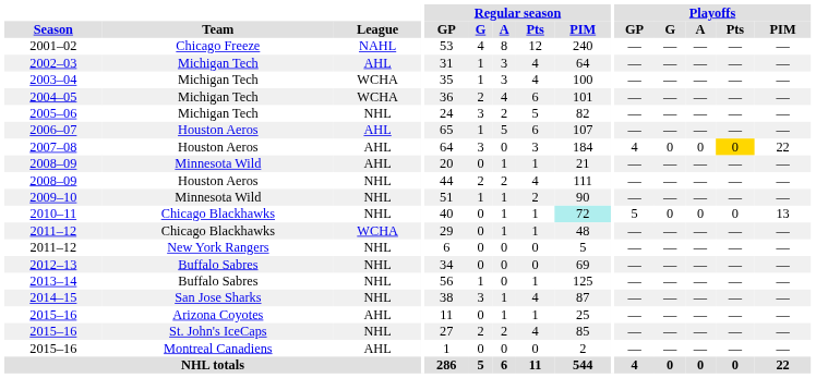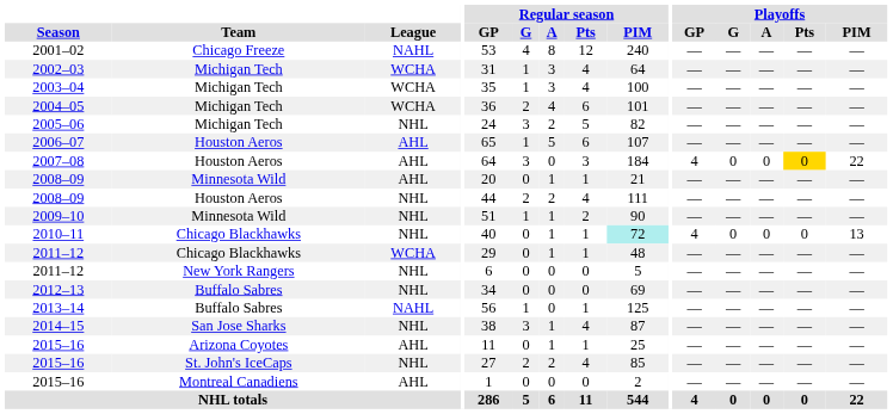 <table border="0" cellpadding="1" cellspacing="0" style="text-align:center; width:60em">
 <tr bgcolor="#e0e0e0">
 <th colspan="3" bgcolor="#ffffff"></th>
 <th rowspan="100" bgcolor="#ffffff"></th>
 <th colspan="5"><a href='#'>Regular season</a></th>
 <th rowspan="100" bgcolor="#ffffff"></th>
 <th colspan="5"><a href='#'>Playoffs</a></th>
 </tr>
 <tr bgcolor="#e0e0e0">
 <th><a href='#'>Season</a></th>
 <th>Team</th>
 <th>League</th>
 <th>GP</th>
 <th><a href='#'>G</a></th>
 <th><a href='#'>A</a></th>
 <th><a href='#'>Pts</a></th>
 <th><a href='#'>PIM</a></th>
 <th>GP</th>
 <th>G</th>
 <th>A</th>
 <th>Pts</th>
 <th>PIM</th>
 </tr>
 <tr>
 <td>2001–02</td>
 <td><a href='#'>Chicago Freeze</a></td>
 <td><a href='#'>NAHL</a></td>
 <td>53</td>
 <td>4</td>
 <td>8</td>
 <td>12</td>
 <td>240</td>
 <td>—</td>
 <td>—</td>
 <td>—</td>
 <td>—</td>
 <td>—</td>
 </tr>
 <tr bgcolor="#f0f0f0">
 <td><a href='#'>2002–03</a></td>
 <td><a href='#'>Michigan Tech</a></td>
-<td><a href='#'>AHL</a></td>
+<td><a href='#'>WCHA</a></td>
 <td>31</td>
 <td>1</td>
 <td>3</td>
 <td>4</td>
 <td>64</td>
 <td>—</td>
 <td>—</td>
 <td>—</td>
 <td>—</td>
 <td>—</td>
 </tr>
 <tr>
 <td><a href='#'>2003–04</a></td>
 <td>Michigan Tech</td>
 <td>WCHA</td>
 <td>35</td>
 <td>1</td>
 <td>3</td>
 <td>4</td>
 <td>100</td>
 <td>—</td>
 <td>—</td>
 <td>—</td>
 <td>—</td>
 <td>—</td>
 </tr>
 <tr bgcolor="#f0f0f0">
 <td><a href='#'>2004–05</a></td>
 <td>Michigan Tech</td>
 <td>WCHA</td>
 <td>36</td>
 <td>2</td>
 <td>4</td>
 <td>6</td>
 <td>101</td>
 <td>—</td>
 <td>—</td>
 <td>—</td>
 <td>—</td>
 <td>—</td>
 </tr>
 <tr>
 <td><a href='#'>2005–06</a></td>
 <td>Michigan Tech</td>
 <td>NHL</td>
 <td>24</td>
 <td>3</td>
 <td>2</td>
 <td>5</td>
 <td>82</td>
 <td>—</td>
 <td>—</td>
 <td>—</td>
 <td>—</td>
 <td>—</td>
 </tr>
 <tr bgcolor="#f0f0f0">
 <td><a href='#'>2006–07</a></td>
 <td><a href='#'>Houston Aeros</a></td>
 <td><a href='#'>AHL</a></td>
 <td>65</td>
 <td>1</td>
 <td>5</td>
 <td>6</td>
 <td>107</td>
 <td>—</td>
 <td>—</td>
 <td>—</td>
 <td>—</td>
 <td>—</td>
 </tr>
 <tr>
 <td><a href='#'>2007–08</a></td>
 <td>Houston Aeros</td>
 <td>AHL</td>
 <td>64</td>
 <td>3</td>
 <td>0</td>
 <td>3</td>
 <td>184</td>
 <td>4</td>
 <td>0</td>
 <td>0</td>
 <td style="background: gold;">0</td>
 <td>22</td>
 </tr>
 <tr bgcolor="#f0f0f0">
 <td><a href='#'>2008–09</a></td>
 <td><a href='#'>Minnesota Wild</a></td>
 <td>AHL</td>
 <td>20</td>
 <td>0</td>
 <td>1</td>
 <td>1</td>
 <td>21</td>
 <td>—</td>
 <td>—</td>
 <td>—</td>
 <td>—</td>
 <td>—</td>
 </tr>
 <tr>
 <td><a href='#'>2008–09</a></td>
 <td>Houston Aeros</td>
 <td>NHL</td>
 <td>44</td>
 <td>2</td>
 <td>2</td>
 <td>4</td>
 <td>111</td>
 <td>—</td>
 <td>—</td>
 <td>—</td>
 <td>—</td>
 <td>—</td>
 </tr>
 <tr bgcolor="#f0f0f0">
 <td><a href='#'>2009–10</a></td>
 <td>Minnesota Wild</td>
 <td>NHL</td>
 <td>51</td>
 <td>1</td>
 <td>1</td>
 <td>2</td>
 <td>90</td>
 <td>—</td>
 <td>—</td>
 <td>—</td>
 <td>—</td>
 <td>—</td>
 </tr>
 <tr>
 <td><a href='#'>2010–11</a></td>
 <td><a href='#'>Chicago Blackhawks</a></td>
 <td>NHL</td>
 <td>40</td>
 <td>0</td>
 <td>1</td>
 <td>1</td>
 <td style="background: paleturquoise;">72</td>
-<td>5</td>
+<td>4</td>
 <td>0</td>
 <td>0</td>
 <td>0</td>
 <td>13</td>
 </tr>
 <tr bgcolor="#f0f0f0">
 <td><a href='#'>2011–12</a></td>
 <td>Chicago Blackhawks</td>
 <td><a href='#'>WCHA</a></td>
 <td>29</td>
 <td>0</td>
 <td>1</td>
 <td>1</td>
 <td>48</td>
 <td>—</td>
 <td>—</td>
 <td>—</td>
 <td>—</td>
 <td>—</td>
 </tr>
 <tr>
 <td>2011–12</td>
 <td><a href='#'>New York Rangers</a></td>
 <td>NHL</td>
 <td>6</td>
 <td>0</td>
 <td>0</td>
 <td>0</td>
 <td>5</td>
 <td>—</td>
 <td>—</td>
 <td>—</td>
 <td>—</td>
 <td>—</td>
 </tr>
 <tr bgcolor="#f0f0f0">
 <td><a href='#'>2012–13</a></td>
 <td><a href='#'>Buffalo Sabres</a></td>
 <td>NHL</td>
 <td>34</td>
 <td>0</td>
 <td>0</td>
 <td>0</td>
 <td>69</td>
 <td>—</td>
 <td>—</td>
 <td>—</td>
 <td>—</td>
 <td>—</td>
 </tr>
 <tr>
 <td><a href='#'>2013–14</a></td>
 <td>Buffalo Sabres</td>
-<td>NHL</td>
+<td><a href='#'>NAHL</a></td>
 <td>56</td>
 <td>1</td>
 <td>0</td>
 <td>1</td>
 <td>125</td>
 <td>—</td>
 <td>—</td>
 <td>—</td>
 <td>—</td>
 <td>—</td>
 </tr>
 <tr bgcolor="#f0f0f0">
 <td><a href='#'>2014–15</a></td>
 <td><a href='#'>San Jose Sharks</a></td>
 <td>NHL</td>
 <td>38</td>
 <td>3</td>
 <td>1</td>
 <td>4</td>
 <td>87</td>
 <td>—</td>
 <td>—</td>
 <td>—</td>
 <td>—</td>
 <td>—</td>
 </tr>
 <tr>
 <td><a href='#'>2015–16</a></td>
 <td><a href='#'>Arizona Coyotes</a></td>
 <td>AHL</td>
 <td>11</td>
 <td>0</td>
 <td>1</td>
 <td>1</td>
 <td>25</td>
 <td>—</td>
 <td>—</td>
 <td>—</td>
 <td>—</td>
 <td>—</td>
 </tr>
 <tr bgcolor="#f0f0f0">
 <td><a href='#'>2015–16</a></td>
 <td><a href='#'>St. John's IceCaps</a></td>
 <td>NHL</td>
 <td>27</td>
 <td>2</td>
 <td>2</td>
 <td>4</td>
 <td>85</td>
 <td>—</td>
 <td>—</td>
 <td>—</td>
 <td>—</td>
 <td>—</td>
 </tr>
 <tr>
 <td>2015–16</td>
 <td><a href='#'>Montreal Canadiens</a></td>
 <td>AHL</td>
 <td>1</td>
 <td>0</td>
 <td>0</td>
 <td>0</td>
 <td>2</td>
 <td>—</td>
 <td>—</td>
 <td>—</td>
 <td>—</td>
 <td>—</td>
 </tr>
 <tr bgcolor="#e0e0e0">
 <th colspan="3">NHL totals</th>
 <th>286</th>
 <th>5</th>
 <th>6</th>
 <th>11</th>
 <th>544</th>
 <th>4</th>
 <th>0</th>
 <th>0</th>
 <th>0</th>
 <th>22</th>
 </tr>
 </table>
